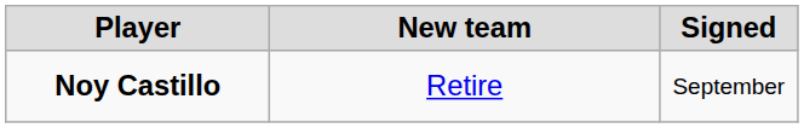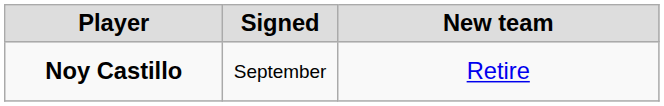 <table class="wikitable" style="text-align: center">
 <tr align="center" bgcolor="#dddddd">
 <td style="width:140px"><strong>Player</strong></td>
+<td style="width:70px"><strong>Signed</strong></td>
 <td style="width:210px"><strong>New team</strong></td>
-<td style="width:70px"><strong>Signed</strong></td>
 </tr>
 <tr style="height:40px">
 <td><strong>Noy Castillo</strong></td>
+<td style="font-size: 80%">September</td>
 <td><a href='#'>Retire</a></td>
-<td style="font-size: 80%">September</td>
 </tr>
 </table>
